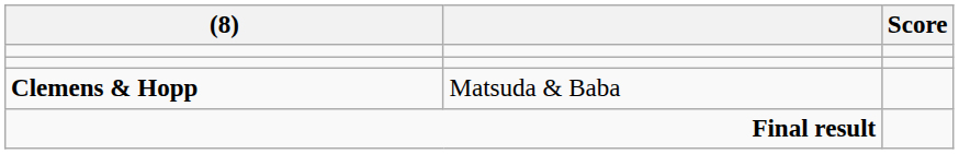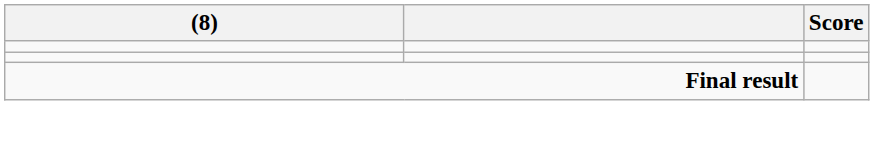 <table class="wikitable">
 <tr>
 <th width=270> (8)</th>
 <th width=270></th>
 <th>Score</th>
 </tr>
 <tr>
 <td></td>
 <td></td>
 <td></td>
 </tr>
 <tr>
 <td></td>
 <td></td>
 <td></td>
 </tr>
 <tr>
-<td><strong>Clemens & Hopp</strong> </td>
-<td>Matsuda & Baba </td>
-<td></td>
-</tr>
-<tr>
 <td colspan="2" align="right"><strong>Final result</strong></td>
 <td></td>
 </tr>
 </table>
